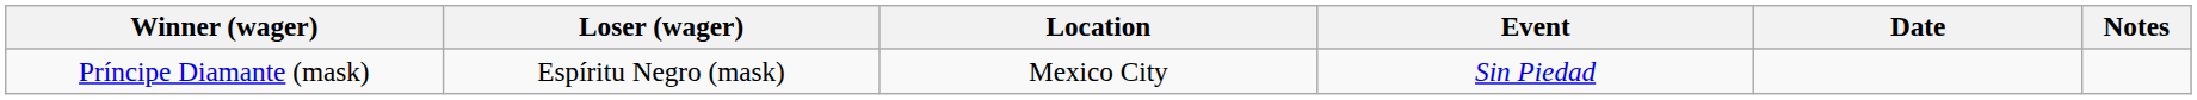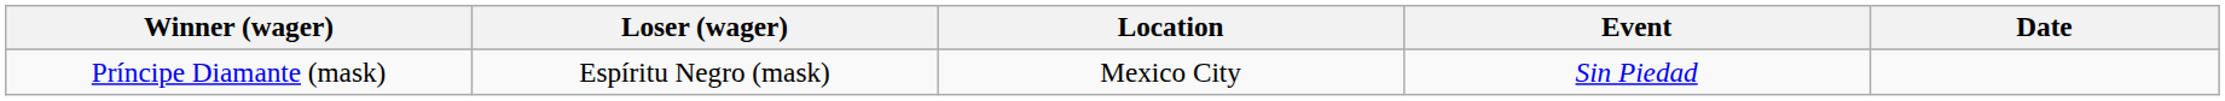 <table class="wikitable sortable" width=100%  style="text-align: center">
 <tr>
 <th width=20% scope="col">Winner (wager)</th>
 <th width=20% scope="col">Loser (wager)</th>
 <th width=20% scope="col">Location</th>
 <th width=20% scope="col">Event</th>
 <th width=15% scope="col">Date</th>
-<th class="unsortable" width=5% scope="col">Notes</th>
 </tr>
 <tr>
 <td><a href='#'>Príncipe Diamante</a> (mask)</td>
 <td>Espíritu Negro (mask)</td>
 <td>Mexico City</td>
 <td><em><a href='#'>Sin Piedad</a></em></td>
 <td></td>
-<td></td>
 </tr>
 </table>
